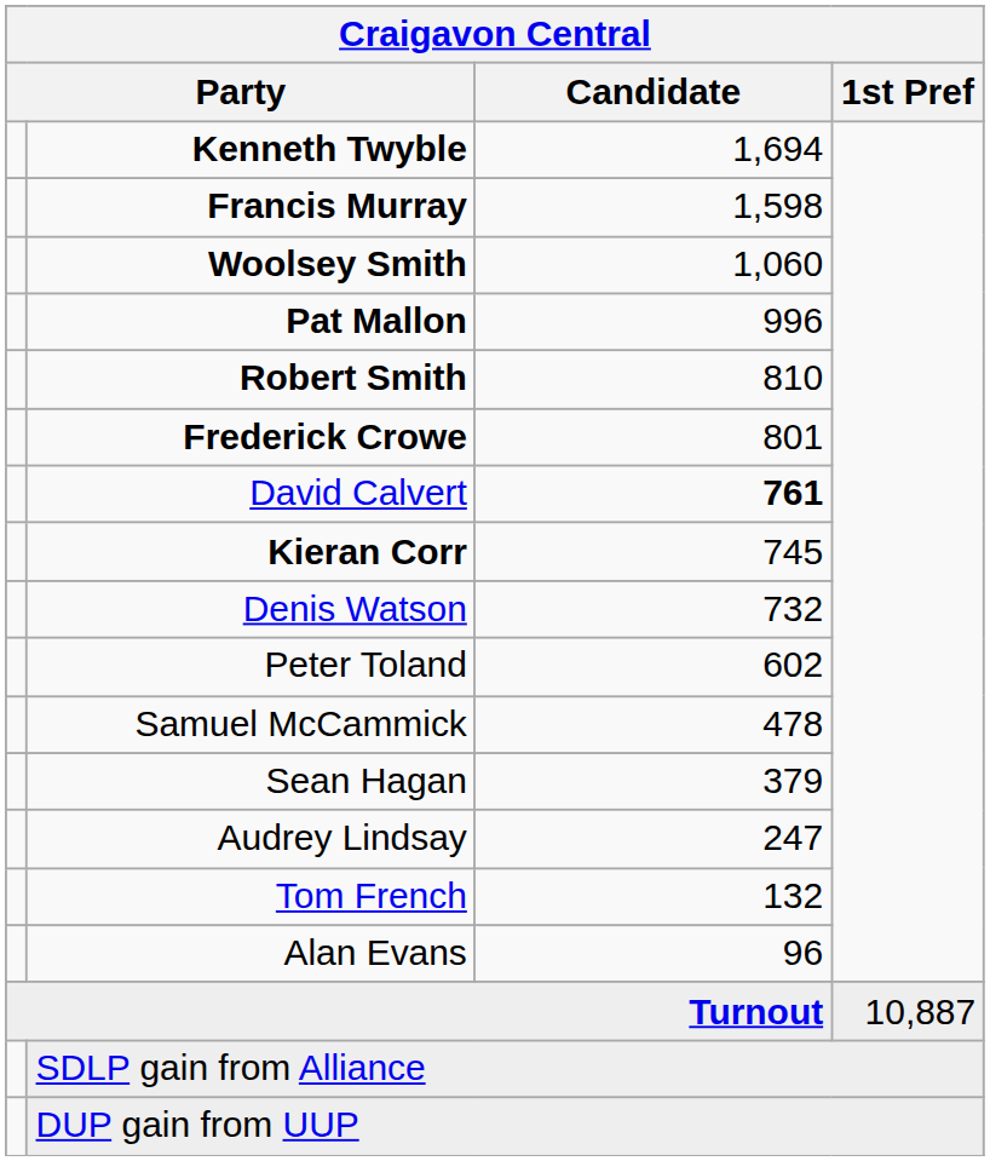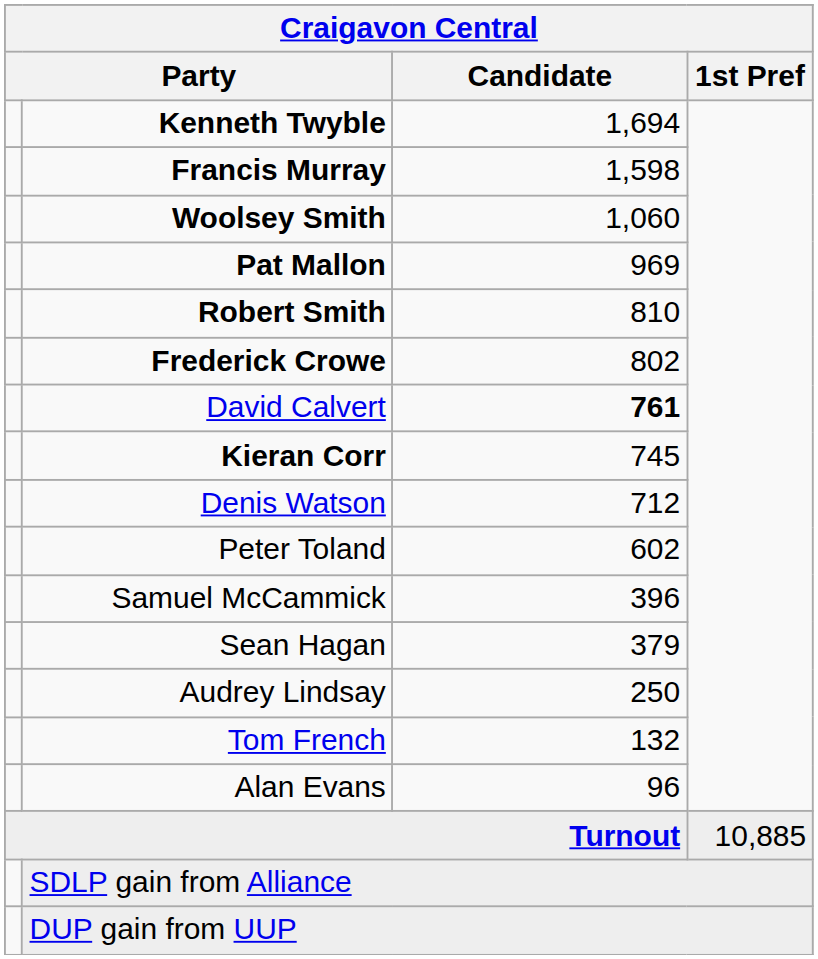 <table class="wikitable">
 <tr>
 <th colspan="4" align="center"><a href='#'>Craigavon Central</a></th>
 </tr>
 <tr>
 <th colspan="2" align="center" width=200>Party</th>
 <th width=150>Candidate</th>
 <th width=60>1st Pref</th>
 </tr>
 <tr>
 <td></td>
 <td align="right"><strong>Kenneth Twyble</strong></td>
 <td align="right">1,694</td>
 </tr>
 <tr>
 <td></td>
 <td align="right"><strong>Francis Murray</strong></td>
 <td align="right">1,598</td>
 </tr>
 <tr>
 <td></td>
 <td align="right"><strong>Woolsey Smith</strong></td>
 <td align="right">1,060</td>
 </tr>
 <tr>
 <td></td>
 <td align="right"><strong>Pat Mallon</strong></td>
-<td align="right">996</td>
+<td align="right">969</td>
 </tr>
 <tr>
 <td></td>
 <td align="right"><strong>Robert Smith</strong></td>
 <td align="right">810</td>
 </tr>
 <tr>
 <td></td>
 <td align="right"><strong>Frederick Crowe</strong></td>
-<td align="right">801</td>
+<td align="right">802</td>
 </tr>
 <tr>
 <td></td>
 <td align="right"><a href='#'>David Calvert</a></td>
 <td align="right"><strong>761</strong></td>
 </tr>
 <tr>
 <td></td>
 <td align="right"><strong>Kieran Corr</strong></td>
 <td align="right">745</td>
 </tr>
 <tr>
 <td></td>
 <td align="right"><a href='#'>Denis Watson</a></td>
-<td align="right">732</td>
+<td align="right">712</td>
 </tr>
 <tr>
 <td></td>
 <td align="right">Peter Toland</td>
 <td align="right">602</td>
 </tr>
 <tr>
 <td></td>
 <td align="right">Samuel McCammick</td>
-<td align="right">478</td>
+<td align="right">396</td>
 </tr>
 <tr>
 <td></td>
 <td align="right">Sean Hagan</td>
 <td align="right">379</td>
 </tr>
 <tr>
 <td></td>
 <td align="right">Audrey Lindsay</td>
-<td align="right">247</td>
+<td align="right">250</td>
 </tr>
 <tr>
 <td></td>
 <td align="right"><a href='#'>Tom French</a></td>
 <td align="right">132</td>
 </tr>
 <tr>
 <td></td>
 <td align="right">Alan Evans</td>
 <td align="right">96</td>
 </tr>
 <tr bgcolor="EEEEEE">
 <td colspan=3 align="right"><strong><a href='#'>Turnout</a></strong></td>
-<td align="right">10,887</td>
+<td align="right">10,885</td>
 </tr>
 <tr>
 <td bgcolor=></td>
 <td colspan=3 bgcolor="EEEEEE"><a href='#'>SDLP</a> gain from <a href='#'>Alliance</a></td>
 </tr>
 <tr>
 <td bgcolor=></td>
 <td colspan=3 bgcolor="EEEEEE"><a href='#'>DUP</a> gain from <a href='#'>UUP</a></td>
 </tr>
 </table>
